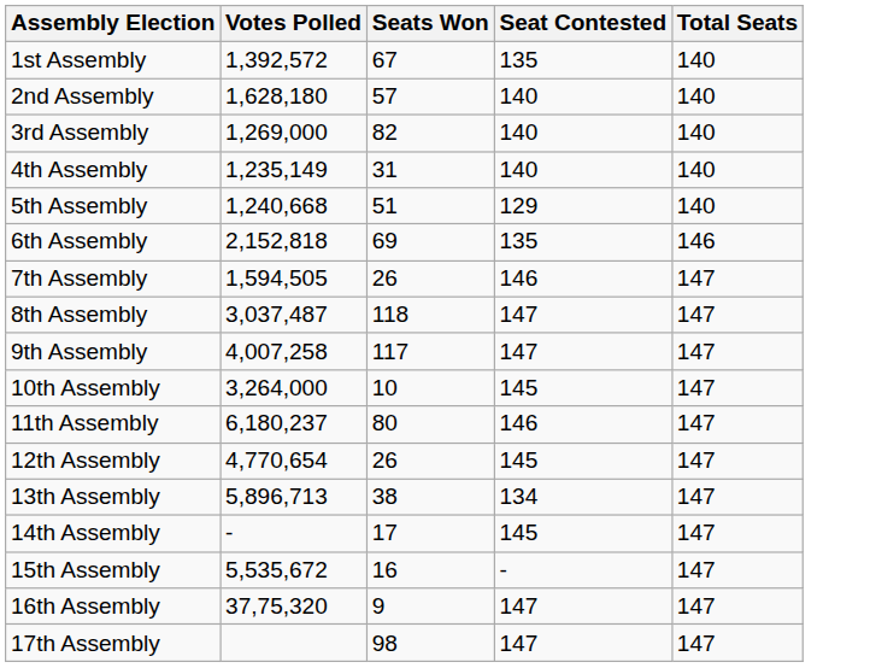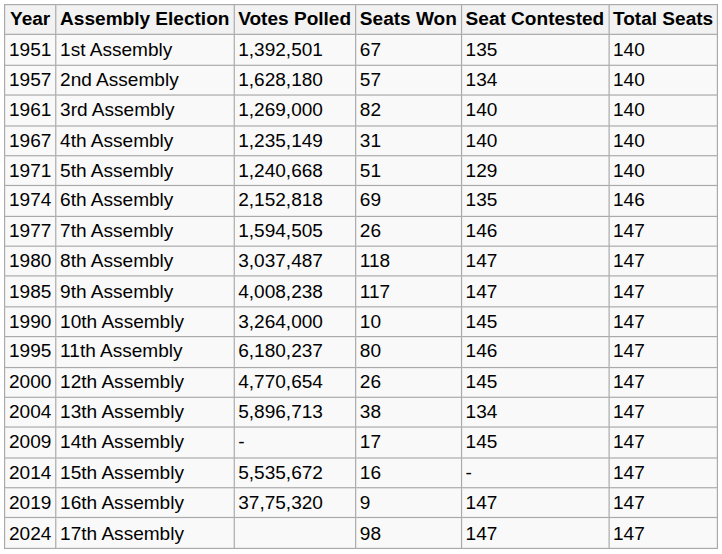 <table class="wikitable">
 <tr>
+<th>Year</th>
 <th>Assembly Election</th>
 <th>Votes Polled</th>
 <th>Seats Won</th>
 <th>Seat Contested</th>
 <th>Total Seats</th>
 </tr>
 <tr>
+<td>1951</td>
 <td>1st Assembly</td>
-<td>1,392,572</td>
+<td>1,392,501</td>
 <td>67</td>
 <td>135</td>
 <td>140</td>
 </tr>
 <tr>
+<td>1957</td>
 <td>2nd Assembly</td>
 <td>1,628,180</td>
 <td>57</td>
-<td>140</td>
+<td>134</td>
 <td>140</td>
 </tr>
 <tr>
+<td>1961</td>
 <td>3rd Assembly</td>
 <td>1,269,000</td>
 <td>82</td>
 <td>140</td>
 <td>140</td>
 </tr>
 <tr>
+<td>1967</td>
 <td>4th Assembly</td>
 <td>1,235,149</td>
 <td>31</td>
 <td>140</td>
 <td>140</td>
 </tr>
 <tr>
+<td>1971</td>
 <td>5th Assembly</td>
 <td>1,240,668</td>
 <td>51</td>
 <td>129</td>
 <td>140</td>
 </tr>
 <tr>
+<td>1974</td>
 <td>6th Assembly</td>
 <td>2,152,818</td>
 <td>69</td>
 <td>135</td>
 <td>146</td>
 </tr>
 <tr>
+<td>1977</td>
 <td>7th Assembly</td>
 <td>1,594,505</td>
 <td>26</td>
 <td>146</td>
 <td>147</td>
 </tr>
 <tr>
+<td>1980</td>
 <td>8th Assembly</td>
 <td>3,037,487</td>
 <td>118</td>
 <td>147</td>
 <td>147</td>
 </tr>
 <tr>
+<td>1985</td>
 <td>9th Assembly</td>
-<td>4,007,258</td>
+<td>4,008,238</td>
 <td>117</td>
 <td>147</td>
 <td>147</td>
 </tr>
 <tr>
+<td>1990</td>
 <td>10th Assembly</td>
 <td>3,264,000</td>
 <td>10</td>
 <td>145</td>
 <td>147</td>
 </tr>
 <tr>
+<td>1995</td>
 <td>11th Assembly</td>
 <td>6,180,237</td>
 <td>80</td>
 <td>146</td>
 <td>147</td>
 </tr>
 <tr>
+<td>2000</td>
 <td>12th Assembly</td>
 <td>4,770,654</td>
 <td>26</td>
 <td>145</td>
 <td>147</td>
 </tr>
 <tr>
+<td>2004</td>
 <td>13th Assembly</td>
 <td>5,896,713</td>
 <td>38</td>
 <td>134</td>
 <td>147</td>
 </tr>
 <tr>
+<td>2009</td>
 <td>14th Assembly</td>
 <td>-</td>
 <td>17</td>
 <td>145</td>
 <td>147</td>
 </tr>
 <tr>
+<td>2014</td>
 <td>15th Assembly</td>
 <td>5,535,672</td>
 <td>16</td>
 <td>-</td>
 <td>147</td>
 </tr>
 <tr>
+<td>2019</td>
 <td>16th Assembly</td>
 <td>37,75,320</td>
 <td>9</td>
 <td>147</td>
 <td>147</td>
 </tr>
 <tr>
+<td>2024</td>
 <td>17th Assembly</td>
 <td></td>
 <td>98</td>
 <td>147</td>
 <td>147</td>
 </tr>
 </table>
